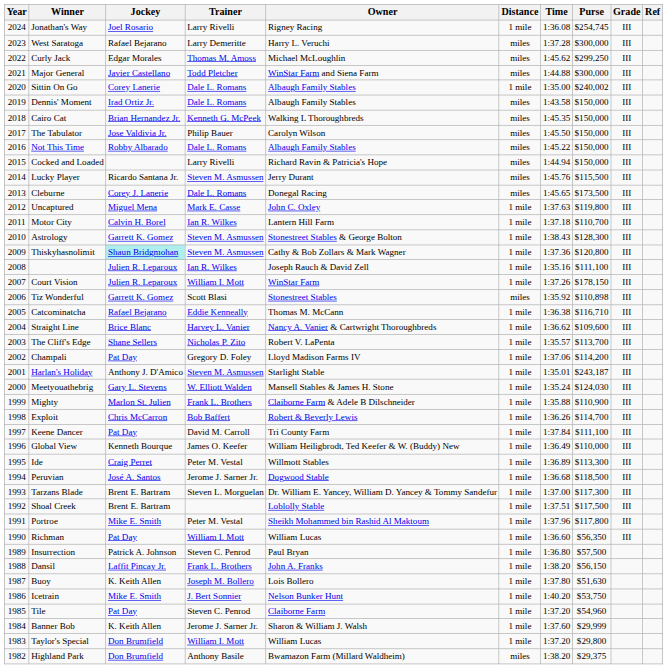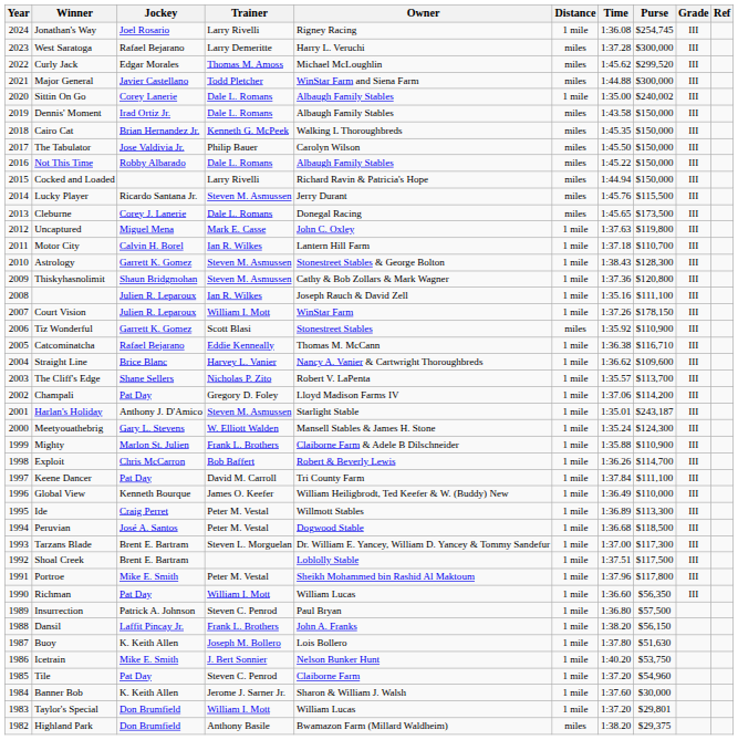 <table class="wikitable sortable">
 <tr>
 <th>Year</th>
 <th>Winner</th>
 <th>Jockey</th>
 <th>Trainer</th>
 <th>Owner</th>
 <th>Distance</th>
 <th>Time</th>
 <th>Purse</th>
 <th>Grade</th>
 <th>Ref</th>
 </tr>
 <tr style="font-size:90%;">
 <td align=center>2024</td>
 <td>Jonathan's Way</td>
 <td><a href='#'>Joel Rosario</a></td>
 <td>Larry Rivelli</td>
 <td>Rigney Racing</td>
 <td align=center>1 mile</td>
 <td align=center>1:36.08</td>
 <td align=center>$254,745</td>
 <td align=center>III</td>
 <td></td>
 </tr>
 <tr style="font-size:90%;">
 <td align=center>2023</td>
 <td>West Saratoga</td>
 <td>Rafael Bejarano</td>
 <td>Larry Demeritte</td>
 <td>Harry L. Veruchi</td>
 <td align=center> miles</td>
 <td align=center>1:37.28</td>
 <td align=center>$300,000</td>
 <td align=center>III</td>
 <td></td>
 </tr>
 <tr style="font-size:90%;">
 <td align=center>2022</td>
 <td>Curly Jack</td>
 <td>Edgar Morales</td>
 <td><a href='#'>Thomas M. Amoss</a></td>
 <td>Michael McLoughlin</td>
 <td align=center> miles</td>
 <td align=center>1:45.62</td>
-<td align=center>$299,250</td>
+<td align=center>$299,520</td>
 <td align=center>III</td>
 <td></td>
 </tr>
 <tr style="font-size:90%;">
 <td align=center>2021</td>
 <td>Major General</td>
 <td><a href='#'>Javier Castellano</a></td>
 <td><a href='#'>Todd Pletcher</a></td>
 <td><a href='#'>WinStar Farm</a> and Siena Farm</td>
 <td align=center> miles</td>
 <td align=center>1:44.88</td>
 <td align=center>$300,000</td>
 <td align=center>III</td>
 <td></td>
 </tr>
 <tr style="font-size:90%;">
 <td align=center>2020</td>
 <td>Sittin On Go</td>
 <td><a href='#'>Corey Lanerie</a></td>
 <td><a href='#'>Dale L. Romans</a></td>
 <td><a href='#'>Albaugh Family Stables</a></td>
 <td align=center>1 mile</td>
 <td align=center>1:35.00</td>
 <td align=center>$240,002</td>
 <td align=center>III</td>
 <td></td>
 </tr>
 <tr style="font-size:90%;">
 <td align=center>2019</td>
 <td>Dennis' Moment</td>
 <td><a href='#'>Irad Ortiz Jr.</a></td>
 <td><a href='#'>Dale L. Romans</a></td>
 <td>Albaugh Family Stables</td>
 <td align=center> miles</td>
 <td align=center>1:43.58</td>
 <td align=center>$150,000</td>
 <td align=center>III</td>
 <td></td>
 </tr>
 <tr style="font-size:90%;">
 <td align=center>2018</td>
 <td>Cairo Cat</td>
 <td><a href='#'>Brian Hernandez Jr.</a></td>
 <td><a href='#'>Kenneth G. McPeek</a></td>
 <td>Walking L Thoroughbreds</td>
 <td align=center> miles</td>
 <td align=center>1:45.35</td>
 <td align=center>$150,000</td>
 <td align=center>III</td>
 <td></td>
 </tr>
 <tr style="font-size:90%;">
 <td align=center>2017</td>
 <td>The Tabulator</td>
 <td><a href='#'>Jose Valdivia Jr.</a></td>
 <td>Philip Bauer</td>
 <td>Carolyn Wilson</td>
 <td align=center> miles</td>
 <td align=center>1:45.50</td>
 <td align=center>$150,000</td>
 <td align=center>III</td>
 <td></td>
 </tr>
 <tr style="font-size:90%;">
 <td align=center>2016</td>
 <td><a href='#'>Not This Time</a></td>
 <td><a href='#'>Robby Albarado</a></td>
 <td><a href='#'>Dale L. Romans</a></td>
 <td><a href='#'>Albaugh Family Stables</a></td>
 <td align=center> miles</td>
 <td align=center>1:45.22</td>
 <td align=center>$150,000</td>
 <td align=center>III</td>
 <td></td>
 </tr>
 <tr style="font-size:90%;">
 <td align=center>2015</td>
 <td>Cocked and Loaded</td>
 <td></td>
 <td>Larry Rivelli</td>
 <td>Richard Ravin & Patricia's Hope</td>
 <td align=center> miles</td>
 <td align=center>1:44.94</td>
 <td align=center>$150,000</td>
 <td align=center>III</td>
 <td></td>
 </tr>
 <tr style="font-size:90%;">
 <td align=center>2014</td>
 <td>Lucky Player</td>
 <td>Ricardo Santana Jr.</td>
 <td><a href='#'>Steven M. Asmussen</a></td>
 <td>Jerry Durant</td>
 <td align=center> miles</td>
 <td align=center>1:45.76</td>
 <td align=center>$115,500</td>
 <td align=center>III</td>
 <td></td>
 </tr>
 <tr style="font-size:90%;">
 <td align=center>2013</td>
 <td>Cleburne</td>
 <td><a href='#'>Corey J. Lanerie</a></td>
 <td><a href='#'>Dale L. Romans</a></td>
 <td>Donegal Racing</td>
 <td align=center> miles</td>
 <td align=center>1:45.65</td>
 <td align=center>$173,500</td>
 <td align=center>III</td>
 <td></td>
 </tr>
 <tr style="font-size:90%;">
 <td align=center>2012</td>
 <td>Uncaptured</td>
 <td><a href='#'>Miguel Mena</a></td>
 <td><a href='#'>Mark E. Casse</a></td>
 <td><a href='#'>John C. Oxley</a></td>
 <td align=center>1 mile</td>
 <td align=center>1:37.63</td>
 <td align=center>$119,800</td>
 <td align=center>III</td>
 <td></td>
 </tr>
 <tr style="font-size:90%;">
 <td align=center>2011</td>
 <td>Motor City</td>
 <td><a href='#'>Calvin H. Borel</a></td>
 <td><a href='#'>Ian R. Wilkes</a></td>
 <td>Lantern Hill Farm</td>
 <td align=center>1 mile</td>
 <td align=center>1:37.18</td>
 <td align=center>$110,700</td>
 <td align=center>III</td>
 <td></td>
 </tr>
 <tr style="font-size:90%;">
 <td align=center>2010</td>
 <td>Astrology</td>
 <td><a href='#'>Garrett K. Gomez</a></td>
 <td><a href='#'>Steven M. Asmussen</a></td>
 <td><a href='#'>Stonestreet Stables</a> & George Bolton</td>
 <td align=center>1 mile</td>
 <td align=center>1:38.43</td>
 <td align=center>$128,300</td>
 <td align=center>III</td>
 <td></td>
 </tr>
 <tr style="font-size:90%;">
 <td align=center>2009</td>
 <td>Thiskyhasnolimit</td>
-<td style="background: paleturquoise;"><a href='#'>Shaun Bridgmohan</a></td>
+<td><a href='#'>Shaun Bridgmohan</a></td>
 <td><a href='#'>Steven M. Asmussen</a></td>
 <td>Cathy & Bob Zollars & Mark Wagner</td>
 <td align=center>1 mile</td>
 <td align=center>1:37.36</td>
 <td align=center>$120,800</td>
 <td align=center>III</td>
 <td></td>
 </tr>
 <tr style="font-size:90%;">
 <td align=center>2008</td>
 <td></td>
 <td><a href='#'>Julien R. Leparoux</a></td>
 <td><a href='#'>Ian R. Wilkes</a></td>
 <td>Joseph Rauch & David Zell</td>
 <td align=center>1 mile</td>
 <td align=center>1:35.16</td>
 <td align=center>$111,100</td>
 <td align=center>III</td>
 <td></td>
 </tr>
 <tr style="font-size:90%;">
 <td align=center>2007</td>
 <td>Court Vision</td>
 <td><a href='#'>Julien R. Leparoux</a></td>
 <td><a href='#'>William I. Mott</a></td>
 <td><a href='#'>WinStar Farm</a></td>
 <td align=center>1 mile</td>
 <td align=center>1:37.26</td>
 <td align=center>$178,150</td>
 <td align=center>III</td>
 <td></td>
 </tr>
 <tr style="font-size:90%;">
 <td align=center>2006</td>
 <td>Tiz Wonderful</td>
 <td><a href='#'>Garrett K. Gomez</a></td>
 <td>Scott Blasi</td>
 <td><a href='#'>Stonestreet Stables</a></td>
 <td align=center> miles</td>
 <td align=center>1:35.92</td>
-<td align=center>$110,898</td>
+<td align=center>$110,900</td>
 <td align=center>III</td>
 <td></td>
 </tr>
 <tr style="font-size:90%;">
 <td align=center>2005</td>
 <td>Catcominatcha</td>
 <td><a href='#'>Rafael Bejarano</a></td>
 <td><a href='#'>Eddie Kenneally</a></td>
 <td>Thomas M. McCann</td>
 <td align=center>1 mile</td>
 <td align=center>1:36.38</td>
 <td align=center>$116,710</td>
 <td align=center>III</td>
 <td></td>
 </tr>
 <tr style="font-size:90%;">
 <td align=center>2004</td>
 <td>Straight Line</td>
 <td><a href='#'>Brice Blanc</a></td>
 <td><a href='#'>Harvey L. Vanier</a></td>
 <td><a href='#'>Nancy A. Vanier</a> & Cartwright Thoroughbreds</td>
 <td align=center>1 mile</td>
 <td align=center>1:36.62</td>
 <td align=center>$109,600</td>
 <td align=center>III</td>
 <td></td>
 </tr>
 <tr style="font-size:90%;">
 <td align=center>2003</td>
 <td>The Cliff's Edge</td>
 <td><a href='#'>Shane Sellers</a></td>
 <td><a href='#'>Nicholas P. Zito</a></td>
 <td>Robert V. LaPenta</td>
 <td align=center>1 mile</td>
 <td align=center>1:35.57</td>
 <td align=center>$113,700</td>
 <td align=center>III</td>
 <td></td>
 </tr>
 <tr style="font-size:90%;">
 <td align=center>2002</td>
 <td>Champali</td>
 <td><a href='#'>Pat Day</a></td>
 <td>Gregory D. Foley</td>
 <td>Lloyd Madison Farms IV</td>
 <td align=center>1 mile</td>
 <td align=center>1:37.06</td>
 <td align=center>$114,200</td>
 <td align=center>III</td>
 <td></td>
 </tr>
 <tr style="font-size:90%;">
 <td align=center>2001</td>
 <td><a href='#'>Harlan's Holiday</a></td>
 <td>Anthony J. D'Amico</td>
 <td><a href='#'>Steven M. Asmussen</a></td>
 <td>Starlight Stable</td>
 <td align=center>1 mile</td>
 <td align=center>1:35.01</td>
 <td align=center>$243,187</td>
 <td align=center>III</td>
 <td></td>
 </tr>
 <tr style="font-size:90%;">
 <td align=center>2000</td>
 <td>Meetyouathebrig</td>
 <td><a href='#'>Gary L. Stevens</a></td>
 <td><a href='#'>W. Elliott Walden</a></td>
 <td>Mansell Stables & James H. Stone</td>
 <td align=center>1 mile</td>
 <td align=center>1:35.24</td>
-<td align=center>$124,030</td>
+<td align=center>$124,300</td>
 <td align=center>III</td>
 <td></td>
 </tr>
 <tr style="font-size:90%;">
 <td align=center>1999</td>
 <td>Mighty</td>
 <td><a href='#'>Marlon St. Julien</a></td>
 <td><a href='#'>Frank L. Brothers</a></td>
 <td><a href='#'>Claiborne Farm</a> & Adele B Dilschneider</td>
 <td align=center>1 mile</td>
 <td align=center>1:35.88</td>
 <td align=center>$110,900</td>
 <td align=center>III</td>
 <td></td>
 </tr>
 <tr style="font-size:90%;">
 <td align=center>1998</td>
 <td>Exploit</td>
 <td><a href='#'>Chris McCarron</a></td>
 <td><a href='#'>Bob Baffert</a></td>
 <td><a href='#'>Robert & Beverly Lewis</a></td>
 <td align=center>1 mile</td>
 <td align=center>1:36.26</td>
 <td align=center>$114,700</td>
 <td align=center>III</td>
 <td></td>
 </tr>
 <tr style="font-size:90%;">
 <td align=center>1997</td>
 <td>Keene Dancer</td>
 <td><a href='#'>Pat Day</a></td>
 <td>David M. Carroll</td>
 <td>Tri County Farm</td>
 <td align=center>1 mile</td>
 <td align=center>1:37.84</td>
 <td align=center>$111,100</td>
 <td align=center>III</td>
 <td></td>
 </tr>
 <tr style="font-size:90%;">
 <td align=center>1996</td>
 <td>Global View</td>
 <td>Kenneth Bourque</td>
 <td>James O. Keefer</td>
 <td>William Heiligbrodt, Ted Keefer & W. (Buddy) New</td>
 <td align=center>1 mile</td>
 <td align=center>1:36.49</td>
 <td align=center>$110,000</td>
 <td align=center>III</td>
 <td></td>
 </tr>
 <tr style="font-size:90%;">
 <td align=center>1995</td>
 <td>Ide</td>
 <td><a href='#'>Craig Perret</a></td>
 <td>Peter M. Vestal</td>
 <td>Willmott Stables</td>
 <td align=center>1 mile</td>
 <td align=center>1:36.89</td>
 <td align=center>$113,300</td>
 <td align=center>III</td>
 <td></td>
 </tr>
 <tr style="font-size:90%;">
 <td align=center>1994</td>
 <td>Peruvian</td>
 <td><a href='#'>José A. Santos</a></td>
-<td>Jerome J. Sarner Jr.</td>
+<td>Peter M. Vestal</td>
 <td><a href='#'>Dogwood Stable</a></td>
 <td align=center>1 mile</td>
 <td align=center>1:36.68</td>
 <td align=center>$118,500</td>
 <td align=center>III</td>
 <td></td>
 </tr>
 <tr style="font-size:90%;">
 <td align=center>1993</td>
 <td>Tarzans Blade</td>
 <td>Brent E. Bartram</td>
 <td>Steven L. Morguelan</td>
 <td>Dr. William E. Yancey, William D. Yancey & Tommy Sandefur</td>
 <td align=center>1 mile</td>
 <td align=center>1:37.00</td>
 <td align=center>$117,300</td>
 <td align=center>III</td>
 <td></td>
 </tr>
 <tr style="font-size:90%;">
 <td align=center>1992</td>
 <td>Shoal Creek</td>
 <td>Brent E. Bartram</td>
 <td></td>
 <td><a href='#'>Loblolly Stable</a></td>
 <td align=center>1 mile</td>
 <td align=center>1:37.51</td>
 <td align=center>$117,500</td>
 <td align=center>III</td>
 <td></td>
 </tr>
 <tr style="font-size:90%;">
 <td align=center>1991</td>
 <td>Portroe</td>
 <td><a href='#'>Mike E. Smith</a></td>
 <td>Peter M. Vestal</td>
 <td><a href='#'>Sheikh Mohammed bin Rashid Al Maktoum</a></td>
 <td align=center>1 mile</td>
 <td align=center>1:37.96</td>
 <td align=center>$117,800</td>
 <td align=center>III</td>
 <td></td>
 </tr>
 <tr style="font-size:90%;">
 <td align=center>1990</td>
 <td>Richman</td>
 <td><a href='#'>Pat Day</a></td>
 <td><a href='#'>William I. Mott</a></td>
 <td>William Lucas</td>
 <td align=center>1 mile</td>
 <td align=center>1:36.60</td>
 <td align=center>$56,350</td>
 <td align=center>III</td>
 <td></td>
 </tr>
 <tr style="font-size:90%;">
 <td align=center>1989</td>
 <td>Insurrection</td>
 <td>Patrick A. Johnson</td>
 <td>Steven C. Penrod</td>
 <td>Paul Bryan</td>
 <td align=center>1 mile</td>
 <td align=center>1:36.80</td>
 <td align=center>$57,500</td>
 <td align=center></td>
 <td></td>
 </tr>
 <tr style="font-size:90%;">
 <td align=center>1988</td>
 <td>Dansil</td>
 <td><a href='#'>Laffit Pincay Jr.</a></td>
 <td><a href='#'>Frank L. Brothers</a></td>
 <td><a href='#'>John A. Franks</a></td>
 <td align=center>1 mile</td>
 <td align=center>1:38.20</td>
 <td align=center>$56,150</td>
 <td align=center></td>
 <td></td>
 </tr>
 <tr style="font-size:90%;">
 <td align=center>1987</td>
 <td>Buoy</td>
 <td>K. Keith Allen</td>
 <td><a href='#'>Joseph M. Bollero</a></td>
 <td>Lois Bollero</td>
 <td align=center>1 mile</td>
 <td align=center>1:37.80</td>
 <td align=center>$51,630</td>
 <td align=center></td>
 <td></td>
 </tr>
 <tr style="font-size:90%;">
 <td align=center>1986</td>
 <td>Icetrain</td>
 <td><a href='#'>Mike E. Smith</a></td>
 <td><a href='#'>J. Bert Sonnier</a></td>
 <td><a href='#'>Nelson Bunker Hunt</a></td>
 <td align=center>1 mile</td>
 <td align=center>1:40.20</td>
 <td align=center>$53,750</td>
 <td align=center></td>
 <td></td>
 </tr>
 <tr style="font-size:90%;">
 <td align=center>1985</td>
 <td>Tile</td>
 <td><a href='#'>Pat Day</a></td>
 <td>Steven C. Penrod</td>
 <td><a href='#'>Claiborne Farm</a></td>
 <td align=center>1 mile</td>
 <td align=center>1:37.20</td>
 <td align=center>$54,960</td>
 <td align=center></td>
 <td></td>
 </tr>
 <tr style="font-size:90%;">
 <td align=center>1984</td>
 <td>Banner Bob</td>
 <td>K. Keith Allen</td>
 <td>Jerome J. Sarner Jr.</td>
 <td>Sharon & William J. Walsh</td>
 <td align=center>1 mile</td>
 <td align=center>1:37.60</td>
-<td align=center>$29,999</td>
+<td align=center>$30,000</td>
 <td align=center></td>
 <td></td>
 </tr>
 <tr style="font-size:90%;">
 <td align=center>1983</td>
 <td>Taylor's Special</td>
 <td><a href='#'>Don Brumfield</a></td>
 <td><a href='#'>William I. Mott</a></td>
 <td>William Lucas</td>
 <td align=center>1 mile</td>
 <td align=center>1:37.20</td>
-<td align=center>$29,800</td>
+<td align=center>$29,801</td>
 <td align=center></td>
 <td></td>
 </tr>
 <tr style="font-size:90%;">
 <td align=center>1982</td>
 <td>Highland Park</td>
 <td><a href='#'>Don Brumfield</a></td>
 <td>Anthony Basile</td>
 <td>Bwamazon Farm (Millard Waldheim)</td>
 <td align=center> miles</td>
 <td align=center>1:38.20</td>
 <td align=center>$29,375</td>
 <td align=center></td>
 <td></td>
 </tr>
 </table>
